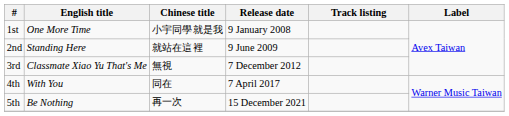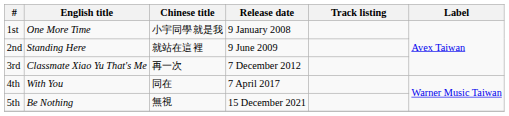 <table class="wikitable sortable">
 <tr>
 <th>#</th>
 <th>English title</th>
 <th>Chinese title</th>
 <th>Release date</th>
 <th align="left" width="150px">Track listing</th>
 <th>Label</th>
 </tr>
 <tr>
 <td>1st</td>
 <td><em>One More Time</em></td>
 <td>小宇同學就是我</td>
 <td>9 January 2008</td>
 <td align="left" style="font-size: 100%;"></td>
 <td rowspan="3"><a href='#'>Avex Taiwan</a></td>
 </tr>
 <tr>
 <td>2nd</td>
 <td><em>Standing Here</em></td>
 <td>就站在這裡</td>
 <td>9 June 2009</td>
 <td align="left" style="font-size: 100%;"></td>
 </tr>
 <tr>
 <td>3rd</td>
 <td><em>Classmate Xiao Yu That's Me</em></td>
-<td>無視</td>
+<td>再一次</td>
 <td>7 December 2012</td>
 <td align="left" style="font-size: 100%;"></td>
 </tr>
 <tr>
 <td>4th</td>
 <td><em>With You</em></td>
 <td>同在</td>
 <td>7 April 2017</td>
 <td align="left" style="font-size: 100%;"></td>
 <td rowspan="2"><a href='#'>Warner Music Taiwan</a></td>
 </tr>
 <tr>
 <td>5th</td>
 <td><em>Be Nothing</em></td>
-<td>再一次</td>
+<td>無視</td>
 <td>15 December 2021</td>
 <td align="left" style="font-size: 100%;"></td>
 </tr>
 <tr>
 </tr>
 </table>
